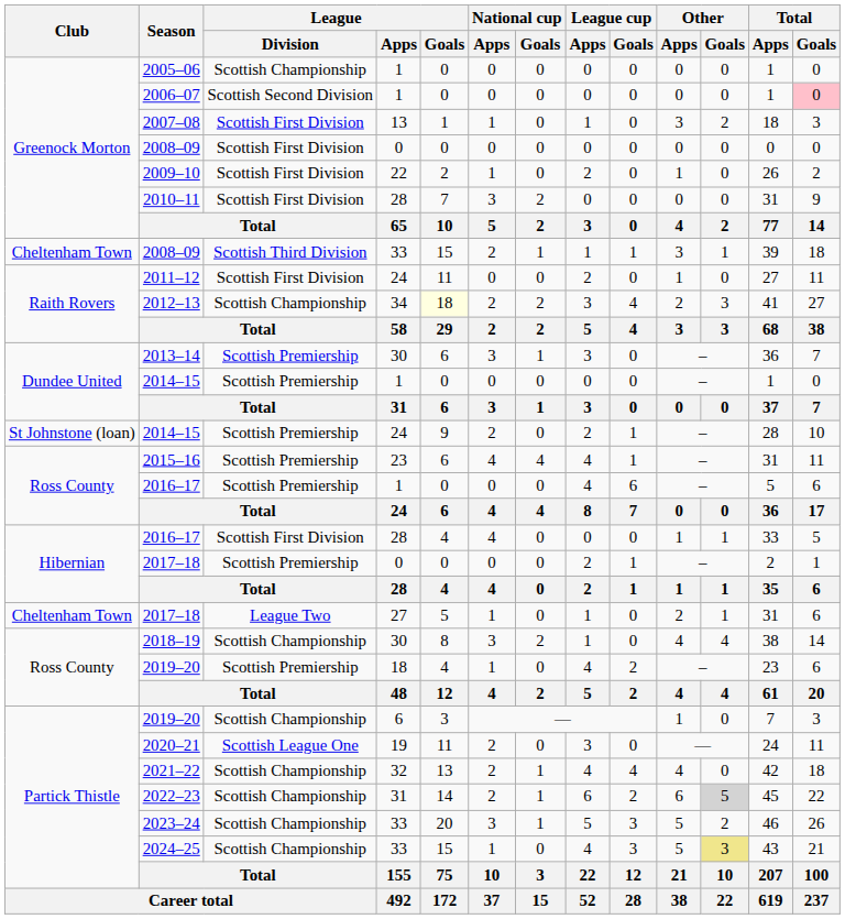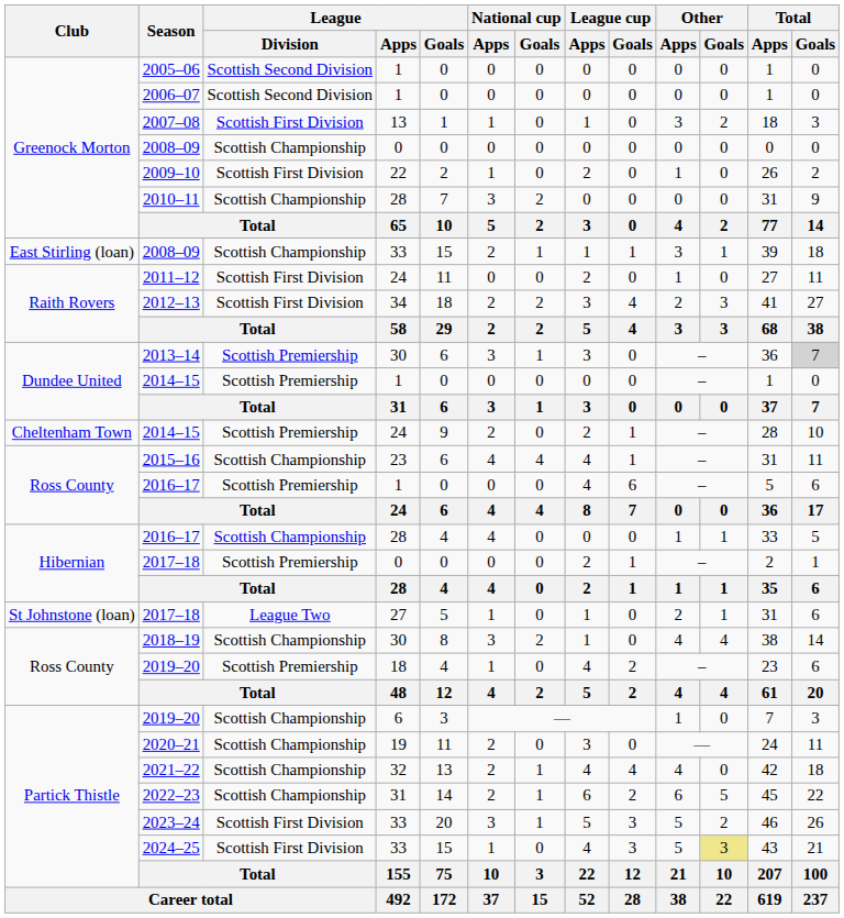 <table class="wikitable" style="text-align:center">
 <tr>
 <th rowspan="2">Club</th>
 <th rowspan="2">Season</th>
 <th colspan="3">League</th>
 <th colspan="2">National cup</th>
 <th colspan="2">League cup</th>
 <th colspan="2">Other</th>
 <th colspan="2">Total</th>
 </tr>
 <tr>
 <th>Division</th>
 <th>Apps</th>
 <th>Goals</th>
 <th>Apps</th>
 <th>Goals</th>
 <th>Apps</th>
 <th>Goals</th>
 <th>Apps</th>
 <th>Goals</th>
 <th>Apps</th>
 <th>Goals</th>
 </tr>
 <tr>
 <td rowspan="7"><a href='#'>Greenock Morton</a></td>
 <td><a href='#'>2005–06</a></td>
-<td>Scottish Championship</td>
+<td><a href='#'>Scottish Second Division</a></td>
 <td>1</td>
 <td>0</td>
 <td>0</td>
 <td>0</td>
 <td>0</td>
 <td>0</td>
 <td>0</td>
 <td>0</td>
 <td>1</td>
 <td>0</td>
 </tr>
 <tr>
 <td><a href='#'>2006–07</a></td>
 <td>Scottish Second Division</td>
 <td>1</td>
 <td>0</td>
 <td>0</td>
 <td>0</td>
 <td>0</td>
 <td>0</td>
 <td>0</td>
 <td>0</td>
 <td>1</td>
-<td style="background: pink;">0</td>
+<td>0</td>
 </tr>
 <tr>
 <td><a href='#'>2007–08</a></td>
 <td><a href='#'>Scottish First Division</a></td>
 <td>13</td>
 <td>1</td>
 <td>1</td>
 <td>0</td>
 <td>1</td>
 <td>0</td>
 <td>3</td>
 <td>2</td>
 <td>18</td>
 <td>3</td>
 </tr>
 <tr>
 <td><a href='#'>2008–09</a></td>
-<td>Scottish First Division</td>
+<td>Scottish Championship</td>
 <td>0</td>
 <td>0</td>
 <td>0</td>
 <td>0</td>
 <td>0</td>
 <td>0</td>
 <td>0</td>
 <td>0</td>
 <td>0</td>
 <td>0</td>
 </tr>
 <tr>
 <td><a href='#'>2009–10</a></td>
 <td>Scottish First Division</td>
 <td>22</td>
 <td>2</td>
 <td>1</td>
 <td>0</td>
 <td>2</td>
 <td>0</td>
 <td>1</td>
 <td>0</td>
 <td>26</td>
 <td>2</td>
 </tr>
 <tr>
 <td><a href='#'>2010–11</a></td>
-<td>Scottish First Division</td>
+<td>Scottish Championship</td>
 <td>28</td>
 <td>7</td>
 <td>3</td>
 <td>2</td>
 <td>0</td>
 <td>0</td>
 <td>0</td>
 <td>0</td>
 <td>31</td>
 <td>9</td>
 </tr>
 <tr>
 <th colspan="2">Total</th>
 <th>65</th>
 <th>10</th>
 <th>5</th>
 <th>2</th>
 <th>3</th>
 <th>0</th>
 <th>4</th>
 <th>2</th>
 <th>77</th>
 <th>14</th>
 </tr>
 <tr>
-<td><a href='#'>Cheltenham Town</a></td>
+<td><a href='#'>East Stirling</a> (loan)</td>
 <td><a href='#'>2008–09</a></td>
-<td><a href='#'>Scottish Third Division</a></td>
+<td>Scottish Championship</td>
 <td>33</td>
 <td>15</td>
 <td>2</td>
 <td>1</td>
 <td>1</td>
 <td>1</td>
 <td>3</td>
 <td>1</td>
 <td>39</td>
 <td>18</td>
 </tr>
 <tr>
 <td rowspan="3"><a href='#'>Raith Rovers</a></td>
 <td><a href='#'>2011–12</a></td>
 <td>Scottish First Division</td>
 <td>24</td>
 <td>11</td>
 <td>0</td>
 <td>0</td>
 <td>2</td>
 <td>0</td>
 <td>1</td>
 <td>0</td>
 <td>27</td>
 <td>11</td>
 </tr>
 <tr>
 <td><a href='#'>2012–13</a></td>
-<td>Scottish Championship</td>
+<td>Scottish First Division</td>
 <td>34</td>
-<td style="background: lightyellow;">18</td>
+<td>18</td>
 <td>2</td>
 <td>2</td>
 <td>3</td>
 <td>4</td>
 <td>2</td>
 <td>3</td>
 <td>41</td>
 <td>27</td>
 </tr>
 <tr>
 <th colspan="2">Total</th>
 <th>58</th>
 <th>29</th>
 <th>2</th>
 <th>2</th>
 <th>5</th>
 <th>4</th>
 <th>3</th>
 <th>3</th>
 <th>68</th>
 <th>38</th>
 </tr>
 <tr>
 <td rowspan="3"><a href='#'>Dundee United</a></td>
 <td><a href='#'>2013–14</a></td>
 <td><a href='#'>Scottish Premiership</a></td>
 <td>30</td>
 <td>6</td>
 <td>3</td>
 <td>1</td>
 <td>3</td>
 <td>0</td>
 <td colspan=2>–</td>
 <td>36</td>
-<td>7</td>
+<td style="background: lightgrey;">7</td>
 </tr>
 <tr>
 <td><a href='#'>2014–15</a></td>
 <td>Scottish Premiership</td>
 <td>1</td>
 <td>0</td>
 <td>0</td>
 <td>0</td>
 <td>0</td>
 <td>0</td>
 <td colspan=2>–</td>
 <td>1</td>
 <td>0</td>
 </tr>
 <tr>
 <th colspan="2">Total</th>
 <th>31</th>
 <th>6</th>
 <th>3</th>
 <th>1</th>
 <th>3</th>
 <th>0</th>
 <th>0</th>
 <th>0</th>
 <th>37</th>
 <th>7</th>
 </tr>
 <tr>
-<td><a href='#'>St Johnstone</a> (loan)</td>
+<td><a href='#'>Cheltenham Town</a></td>
 <td><a href='#'>2014–15</a></td>
 <td>Scottish Premiership</td>
 <td>24</td>
 <td>9</td>
 <td>2</td>
 <td>0</td>
 <td>2</td>
 <td>1</td>
 <td colspan=2>–</td>
 <td>28</td>
 <td>10</td>
 </tr>
 <tr>
 <td rowspan="3"><a href='#'>Ross County</a></td>
 <td><a href='#'>2015–16</a></td>
-<td>Scottish Premiership</td>
+<td>Scottish Championship</td>
 <td>23</td>
 <td>6</td>
 <td>4</td>
 <td>4</td>
 <td>4</td>
 <td>1</td>
 <td colspan=2>–</td>
 <td>31</td>
 <td>11</td>
 </tr>
 <tr>
 <td><a href='#'>2016–17</a></td>
 <td>Scottish Premiership</td>
 <td>1</td>
 <td>0</td>
 <td>0</td>
 <td>0</td>
 <td>4</td>
 <td>6</td>
 <td colspan=2>–</td>
 <td>5</td>
 <td>6</td>
 </tr>
 <tr>
 <th colspan="2">Total</th>
 <th>24</th>
 <th>6</th>
 <th>4</th>
 <th>4</th>
 <th>8</th>
 <th>7</th>
 <th>0</th>
 <th>0</th>
 <th>36</th>
 <th>17</th>
 </tr>
 <tr>
 <td rowspan="3"><a href='#'>Hibernian</a></td>
 <td><a href='#'>2016–17</a></td>
-<td>Scottish First Division</td>
+<td><a href='#'>Scottish Championship</a></td>
 <td>28</td>
 <td>4</td>
 <td>4</td>
 <td>0</td>
 <td>0</td>
 <td>0</td>
 <td>1</td>
 <td>1</td>
 <td>33</td>
 <td>5</td>
 </tr>
 <tr>
 <td><a href='#'>2017–18</a></td>
 <td>Scottish Premiership</td>
 <td>0</td>
 <td>0</td>
 <td>0</td>
 <td>0</td>
 <td>2</td>
 <td>1</td>
 <td colspan=2>–</td>
 <td>2</td>
 <td>1</td>
 </tr>
 <tr>
 <th colspan="2">Total</th>
 <th>28</th>
 <th>4</th>
 <th>4</th>
 <th>0</th>
 <th>2</th>
 <th>1</th>
 <th>1</th>
 <th>1</th>
 <th>35</th>
 <th>6</th>
 </tr>
 <tr>
-<td><a href='#'>Cheltenham Town</a></td>
+<td><a href='#'>St Johnstone</a> (loan)</td>
 <td><a href='#'>2017–18</a></td>
 <td><a href='#'>League Two</a></td>
 <td>27</td>
 <td>5</td>
 <td>1</td>
 <td>0</td>
 <td>1</td>
 <td>0</td>
 <td>2</td>
 <td>1</td>
 <td>31</td>
 <td>6</td>
 </tr>
 <tr>
 <td rowspan=3>Ross County</td>
 <td><a href='#'>2018–19</a></td>
 <td>Scottish Championship</td>
 <td>30</td>
 <td>8</td>
 <td>3</td>
 <td>2</td>
 <td>1</td>
 <td>0</td>
 <td>4</td>
 <td>4</td>
 <td>38</td>
 <td>14</td>
 </tr>
 <tr>
 <td><a href='#'>2019–20</a></td>
 <td>Scottish Premiership</td>
 <td>18</td>
 <td>4</td>
 <td>1</td>
 <td>0</td>
 <td>4</td>
 <td>2</td>
 <td colspan=2>–</td>
 <td>23</td>
 <td>6</td>
 </tr>
 <tr>
 <th colspan="2">Total</th>
 <th>48</th>
 <th>12</th>
 <th>4</th>
 <th>2</th>
 <th>5</th>
 <th>2</th>
 <th>4</th>
 <th>4</th>
 <th>61</th>
 <th>20</th>
 </tr>
 <tr>
 <td rowspan=7><a href='#'>Partick Thistle</a></td>
 <td><a href='#'>2019–20</a></td>
 <td>Scottish Championship</td>
 <td>6</td>
 <td>3</td>
 <td colspan=4>—</td>
 <td>1</td>
 <td>0</td>
 <td>7</td>
 <td>3</td>
 </tr>
 <tr>
 <td><a href='#'>2020–21</a></td>
-<td><a href='#'>Scottish League One</a></td>
+<td>Scottish Championship</td>
 <td>19</td>
 <td>11</td>
 <td>2</td>
 <td>0</td>
 <td>3</td>
 <td>0</td>
 <td colspan="2">—</td>
 <td>24</td>
 <td>11</td>
 </tr>
 <tr>
 <td><a href='#'>2021–22</a></td>
 <td>Scottish Championship</td>
 <td>32</td>
 <td>13</td>
 <td>2</td>
 <td>1</td>
 <td>4</td>
 <td>4</td>
 <td>4</td>
 <td>0</td>
 <td>42</td>
 <td>18</td>
 </tr>
 <tr>
 <td><a href='#'>2022–23</a></td>
 <td>Scottish Championship</td>
 <td>31</td>
 <td>14</td>
 <td>2</td>
 <td>1</td>
 <td>6</td>
 <td>2</td>
 <td>6</td>
-<td style="background: lightgrey;">5</td>
+<td>5</td>
 <td>45</td>
 <td>22</td>
 </tr>
 <tr>
 <td><a href='#'>2023–24</a></td>
-<td>Scottish Championship</td>
+<td>Scottish First Division</td>
 <td>33</td>
 <td>20</td>
 <td>3</td>
 <td>1</td>
 <td>5</td>
 <td>3</td>
 <td>5</td>
 <td>2</td>
 <td>46</td>
 <td>26</td>
 </tr>
 <tr>
 <td><a href='#'>2024–25</a></td>
-<td>Scottish Championship</td>
+<td>Scottish First Division</td>
 <td>33</td>
 <td>15</td>
 <td>1</td>
 <td>0</td>
 <td>4</td>
 <td>3</td>
 <td>5</td>
 <td style="background: khaki;">3</td>
 <td>43</td>
 <td>21</td>
 </tr>
 <tr>
 <th colspan=2>Total</th>
 <th>155</th>
 <th>75</th>
 <th>10</th>
 <th>3</th>
 <th>22</th>
 <th>12</th>
 <th>21</th>
 <th>10</th>
 <th>207</th>
 <th>100</th>
 </tr>
 <tr>
 <th colspan="3">Career total</th>
 <th>492</th>
 <th>172</th>
 <th>37</th>
 <th>15</th>
 <th>52</th>
 <th>28</th>
 <th>38</th>
 <th>22</th>
 <th>619</th>
 <th>237</th>
 </tr>
 </table>
